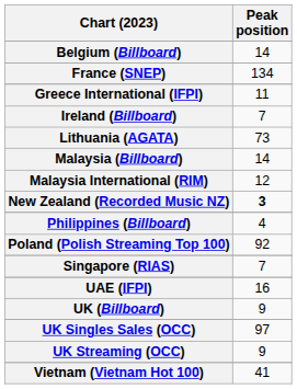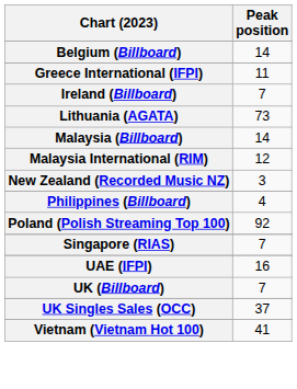 <table class="wikitable sortable plainrowheaders" style="text-align:center">
 <tr>
 <th scope="col">Chart (2023)</th>
 <th scope="col">Peak<br>position</th>
 </tr>
 <tr>
 </tr>
 <tr>
 <th scope="row">Belgium (<em><a href='#'>Billboard</a></em>)</th>
 <td>14</td>
 </tr>
 <tr>
 </tr>
 <tr>
 </tr>
 <tr>
-</tr>
-<tr>
-<th scope="row">France (<a href='#'>SNEP</a>)</th>
-<td>134</td>
 </tr>
 <tr>
 </tr>
 <tr>
 <th scope="row">Greece International (<a href='#'>IFPI</a>)</th>
 <td>11</td>
 </tr>
 <tr>
 <th scope="row">Ireland (<em><a href='#'>Billboard</a></em>)</th>
 <td>7</td>
 </tr>
 <tr>
 <th scope="row">Lithuania (<a href='#'>AGATA</a>)</th>
 <td>73</td>
 </tr>
 <tr>
 <th scope="row">Malaysia (<em><a href='#'>Billboard</a></em>)</th>
 <td>14</td>
 </tr>
 <tr>
 <th scope="row">Malaysia International (<a href='#'>RIM</a>)</th>
 <td>12</td>
 </tr>
 <tr>
 <th scope="row">New Zealand (<a href='#'>Recorded Music NZ</a>)</th>
-<td><strong>3</strong></td>
+<td>3</td>
 </tr>
 <tr>
 </tr>
 <tr>
 <th scope="row"><a href='#'>Philippines</a> (<em><a href='#'>Billboard</a></em>)</th>
 <td>4</td>
 </tr>
 <tr>
 <th scope="row">Poland (<a href='#'>Polish Streaming Top 100</a>)</th>
 <td>92</td>
 </tr>
 <tr>
 </tr>
 <tr>
 <th scope="row">Singapore (<a href='#'>RIAS</a>)</th>
 <td>7</td>
 </tr>
 <tr>
 </tr>
 <tr>
 </tr>
 <tr>
 </tr>
 <tr>
 <th scope="row">UAE (<a href='#'>IFPI</a>)</th>
 <td>16</td>
 </tr>
 <tr>
 <th scope="row">UK (<em><a href='#'>Billboard</a></em>)</th>
-<td>9</td>
+<td>7</td>
 </tr>
 <tr>
 </tr>
 <tr>
 <th scope="row"><a href='#'>UK Singles Sales</a> (<a href='#'>OCC</a>)</th>
-<td>97</td>
-</tr>
-<tr>
-<th scope="row"><a href='#'>UK Streaming</a> (<a href='#'>OCC</a>)</th>
-<td>9</td>
+<td>37</td>
 </tr>
 <tr>
 </tr>
 <tr>
 <th scope="row">Vietnam (<a href='#'>Vietnam Hot 100</a>)</th>
 <td>41</td>
 </tr>
 </table>
